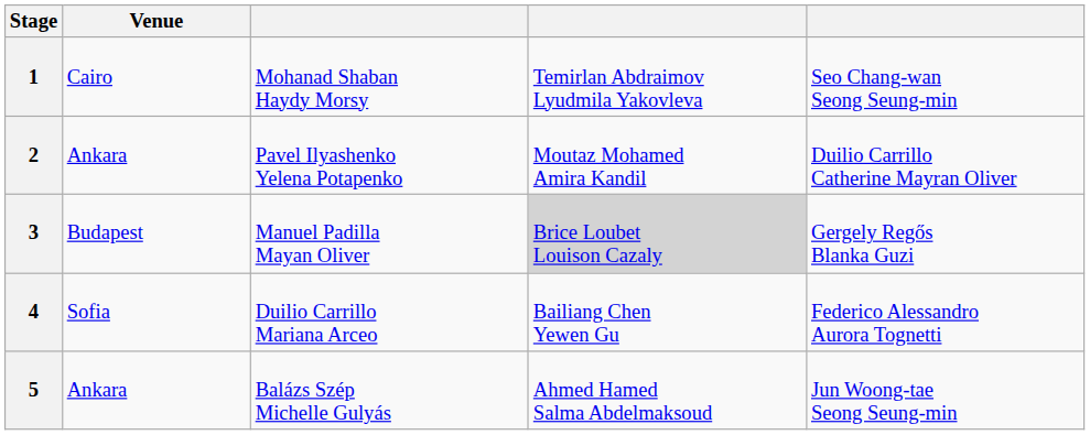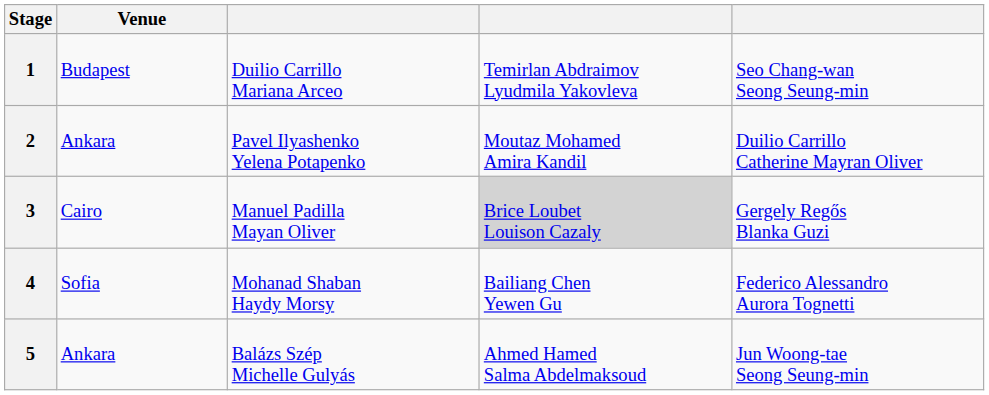 <table class="wikitable">
 <tr>
 <th>Stage</th>
 <th width=140>Venue</th>
 <th width=210></th>
 <th width=210></th>
 <th width=210></th>
 </tr>
 <tr>
 <th>1</th>
-<td> <a href='#'>Cairo</a></td>
-<td><br><a href='#'>Mohanad Shaban</a><br><a href='#'>Haydy Morsy</a></td>
+<td> <a href='#'>Budapest</a></td>
+<td><br><a href='#'>Duilio Carrillo</a><br><a href='#'>Mariana Arceo</a></td>
 <td><br><a href='#'>Temirlan Abdraimov</a><br><a href='#'>Lyudmila Yakovleva</a></td>
 <td><br><a href='#'>Seo Chang-wan</a><br><a href='#'>Seong Seung-min</a></td>
 </tr>
 <tr>
 <th>2</th>
 <td> <a href='#'>Ankara</a></td>
 <td><br><a href='#'>Pavel Ilyashenko</a><br><a href='#'>Yelena Potapenko</a></td>
 <td><br><a href='#'>Moutaz Mohamed</a><br><a href='#'>Amira Kandil</a></td>
 <td><br><a href='#'>Duilio Carrillo</a><br><a href='#'>Catherine Mayran Oliver</a></td>
 </tr>
 <tr>
 <th>3</th>
-<td> <a href='#'>Budapest</a></td>
+<td> <a href='#'>Cairo</a></td>
 <td><br><a href='#'>Manuel Padilla</a><br><a href='#'>Mayan Oliver</a></td>
 <td style="background: lightgrey;"><br><a href='#'>Brice Loubet</a><br><a href='#'>Louison Cazaly</a></td>
 <td><br><a href='#'>Gergely Regős</a><br><a href='#'>Blanka Guzi</a></td>
 </tr>
 <tr>
 <th>4</th>
 <td> <a href='#'>Sofia</a></td>
-<td><br><a href='#'>Duilio Carrillo</a><br><a href='#'>Mariana Arceo</a></td>
+<td><br><a href='#'>Mohanad Shaban</a><br><a href='#'>Haydy Morsy</a></td>
 <td><br><a href='#'>Bailiang Chen</a><br><a href='#'>Yewen Gu</a></td>
 <td><br><a href='#'>Federico Alessandro</a><br><a href='#'>Aurora Tognetti</a></td>
 </tr>
 <tr>
 <th>5</th>
 <td> <a href='#'>Ankara</a></td>
 <td><br><a href='#'>Balázs Szép</a><br><a href='#'>Michelle Gulyás</a></td>
 <td><br><a href='#'>Ahmed Hamed</a><br><a href='#'>Salma Abdelmaksoud</a></td>
 <td><br><a href='#'>Jun Woong-tae</a><br><a href='#'>Seong Seung-min</a></td>
 </tr>
 </table>
